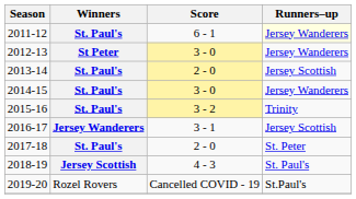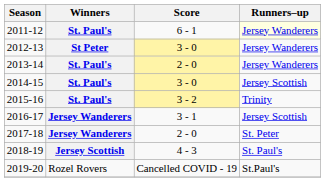 <table class="sortable wikitable plainrowheaders">
 <tr>
 <th scope="col">Season</th>
 <th scope="col">Winners</th>
 <th scope="col">Score</th>
 <th scope="col">Runners–up</th>
 </tr>
 <tr>
 <td align="center">2011-12</td>
 <th scope="row"><a href='#'>St. Paul's</a></th>
 <td align="center">6 - 1</td>
 <td style="background: lightyellow;"><a href='#'>Jersey Wanderers</a></td>
 </tr>
 <tr>
 <td align="center">2012-13</td>
 <th scope="row"><a href='#'>St Peter</a></th>
 <td align="center" style="background-color:#fff4a7">3 - 0</td>
 <td><a href='#'>Jersey Wanderers</a></td>
 </tr>
 <tr>
 <td align="center">2013-14</td>
 <th scope="row"><a href='#'>St. Paul's</a></th>
 <td align="center" style="background-color:#fff4a7">2 - 0</td>
-<td><a href='#'>Jersey Scottish</a></td>
+<td><a href='#'>Jersey Wanderers</a></td>
 </tr>
 <tr>
 <td align="center">2014-15</td>
 <th scope="row"><a href='#'>St. Paul's</a></th>
 <td align="center" style="background-color:#fff4a7">3 - 0</td>
-<td><a href='#'>Jersey Wanderers</a></td>
+<td><a href='#'>Jersey Scottish</a></td>
 </tr>
 <tr>
 <td align="center">2015-16</td>
 <th scope="row"><a href='#'>St. Paul's</a></th>
 <td align="center" style="background-color:#fff4a7">3 - 2</td>
 <td><a href='#'>Trinity</a></td>
 </tr>
 <tr>
 <td align="center">2016-17</td>
 <th scope="row"><a href='#'>Jersey Wanderers</a></th>
 <td align="center">3 - 1</td>
 <td><a href='#'>Jersey Scottish</a></td>
 </tr>
 <tr>
 <td align="center">2017-18</td>
-<th scope="row"><a href='#'>St. Paul's</a></th>
+<th scope="row"><a href='#'>Jersey Wanderers</a></th>
 <td align="center">2 - 0</td>
 <td><a href='#'>St. Peter</a></td>
 </tr>
 <tr>
 <td align="center">2018-19</td>
 <th scope="row"><a href='#'>Jersey Scottish</a></th>
 <td align="center">4 - 3</td>
 <td><a href='#'>St. Paul's</a></td>
 </tr>
 <tr>
 <td>2019-20</td>
 <td>Rozel Rovers</td>
 <td>Cancelled COVID - 19</td>
 <td>St.Paul's</td>
 </tr>
 <tr>
 </tr>
 </table>
